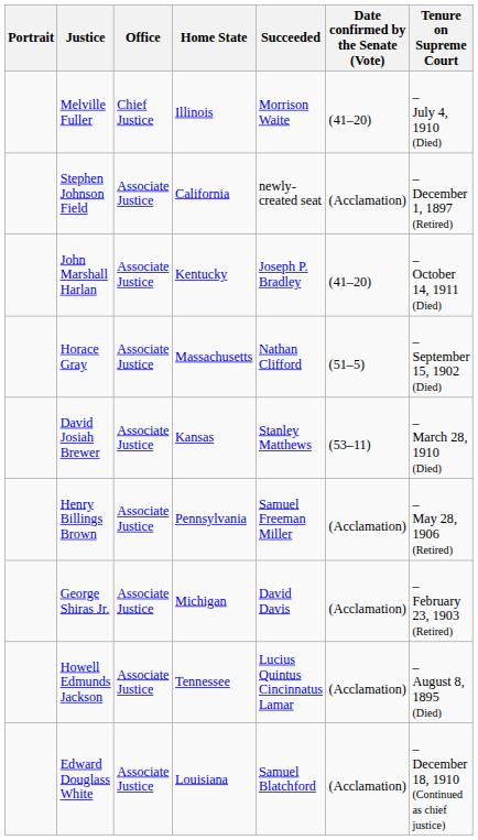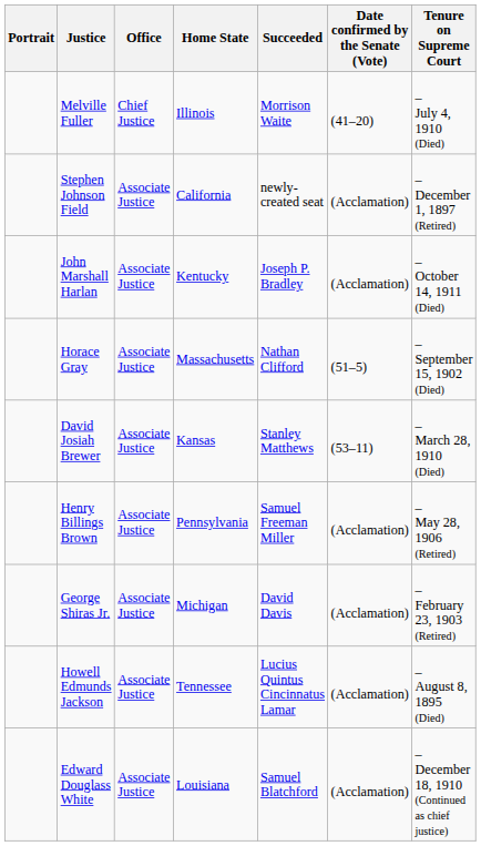 <table class="wikitable sortable">
 <tr>
 <th scope="col" style="width: 10px;">Portrait</th>
 <th scope="col" style="width: 10px;">Justice</th>
 <th scope="col" style="width: 10px;">Office</th>
 <th scope="col" style="width: 10px;">Home State</th>
 <th scope="col" style="width: 10px;">Succeeded</th>
 <th scope="col" style="width: 10px;">Date confirmed by the Senate<br>(Vote)</th>
 <th scope="col" style="width: 10px;">Tenure on Supreme Court</th>
 </tr>
 <tr>
 <td></td>
 <td><a href='#'>Melville Fuller</a></td>
 <td><a href='#'>Chief Justice</a></td>
 <td><a href='#'>Illinois</a></td>
 <td><a href='#'>Morrison Waite</a></td>
 <td><br>(41–20)</td>
 <td><br>–<br>July 4, 1910<br><small>(Died)</small></td>
 </tr>
 <tr>
 <td></td>
 <td><a href='#'>Stephen Johnson Field</a></td>
 <td><a href='#'>Associate Justice</a></td>
 <td><a href='#'>California</a></td>
 <td>newly-created seat</td>
 <td><br>(Acclamation)</td>
 <td><br>–<br>December 1, 1897<br><small>(Retired)</small></td>
 </tr>
 <tr>
 <td></td>
 <td><a href='#'>John Marshall Harlan</a></td>
 <td><a href='#'>Associate Justice</a></td>
 <td><a href='#'>Kentucky</a></td>
 <td><a href='#'>Joseph P. Bradley</a></td>
-<td><br>(41–20)</td>
+<td><br>(Acclamation)</td>
 <td><br>–<br>October 14, 1911<br><small>(Died)</small></td>
 </tr>
 <tr>
 <td></td>
 <td><a href='#'>Horace Gray</a></td>
 <td><a href='#'>Associate Justice</a></td>
 <td><a href='#'>Massachusetts</a></td>
 <td><a href='#'>Nathan Clifford</a></td>
 <td><br>(51–5)</td>
 <td><br>–<br>September 15, 1902<br><small>(Died)</small></td>
 </tr>
 <tr>
 <td></td>
 <td><a href='#'>David Josiah Brewer</a></td>
 <td><a href='#'>Associate Justice</a></td>
 <td><a href='#'>Kansas</a></td>
 <td><a href='#'>Stanley Matthews</a></td>
 <td><br>(53–11)</td>
 <td><br>–<br>March 28, 1910<br><small>(Died)</small></td>
 </tr>
 <tr>
 <td></td>
 <td><a href='#'>Henry Billings Brown</a></td>
 <td><a href='#'>Associate Justice</a></td>
 <td><a href='#'>Pennsylvania</a></td>
 <td><a href='#'>Samuel Freeman Miller</a></td>
 <td><br>(Acclamation)</td>
 <td><br>–<br>May 28, 1906<br><small>(Retired)</small></td>
 </tr>
 <tr>
 <td></td>
 <td><a href='#'>George Shiras Jr.</a></td>
 <td><a href='#'>Associate Justice</a></td>
 <td><a href='#'>Michigan</a></td>
 <td><a href='#'>David Davis</a></td>
 <td><br>(Acclamation)</td>
 <td><br>–<br>February 23, 1903<br><small>(Retired)</small></td>
 </tr>
 <tr>
 <td></td>
 <td><a href='#'>Howell Edmunds Jackson</a></td>
 <td><a href='#'>Associate Justice</a></td>
 <td><a href='#'>Tennessee</a></td>
 <td><a href='#'>Lucius Quintus Cincinnatus Lamar</a></td>
 <td><br>(Acclamation)</td>
 <td><br>–<br>August 8, 1895<br><small>(Died)</small></td>
 </tr>
 <tr>
 <td></td>
 <td><a href='#'>Edward Douglass White</a></td>
 <td><a href='#'>Associate Justice</a></td>
 <td><a href='#'>Louisiana</a></td>
 <td><a href='#'>Samuel Blatchford</a></td>
 <td><br>(Acclamation)</td>
 <td><br>–<br>December 18, 1910<br><small><span>(Continued as chief justice)</span></small></td>
 </tr>
 </table>
